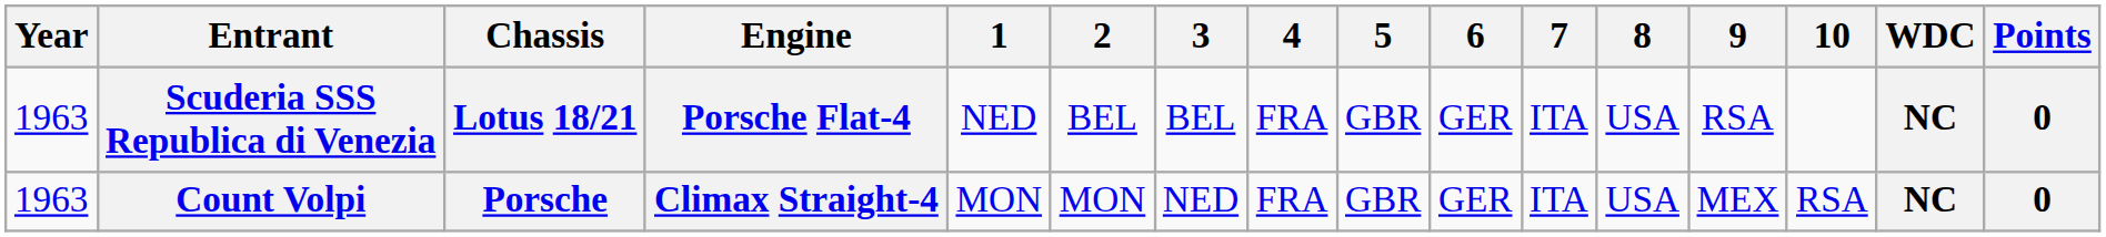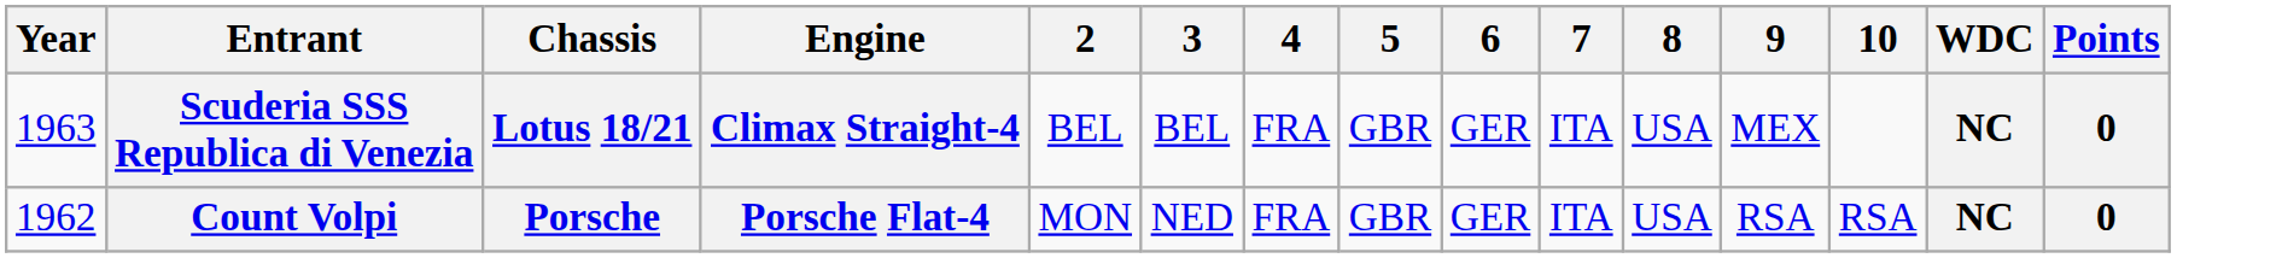 <table class="wikitable" style="text-align:center; font-size:90%">
 <tr>
 <th>Year</th>
 <th>Entrant</th>
 <th>Chassis</th>
 <th>Engine</th>
-<th>1</th>
 <th>2</th>
 <th>3</th>
 <th>4</th>
 <th>5</th>
 <th>6</th>
 <th>7</th>
 <th>8</th>
 <th>9</th>
 <th>10</th>
 <th>WDC</th>
 <th><a href='#'>Points</a></th>
 </tr>
 <tr>
 <td><a href='#'>1963</a></td>
 <th><a href='#'>Scuderia SSS<br>Republica di Venezia</a></th>
 <th><a href='#'>Lotus</a> <a href='#'>18/21</a></th>
-<th><a href='#'>Porsche</a> <a href='#'>Flat-4</a></th>
-<td><a href='#'>NED</a></td>
+<th><a href='#'>Climax</a> <a href='#'>Straight-4</a></th>
 <td><a href='#'>BEL</a></td>
 <td><a href='#'>BEL</a></td>
 <td><a href='#'>FRA</a><br></td>
 <td><a href='#'>GBR</a></td>
 <td><a href='#'>GER</a><br></td>
 <td><a href='#'>ITA</a></td>
 <td><a href='#'>USA</a></td>
-<td><a href='#'>RSA</a></td>
+<td><a href='#'>MEX</a></td>
 <td></td>
 <th>NC</th>
 <th>0</th>
 </tr>
 <tr>
-<td><a href='#'>1963</a></td>
+<td><a href='#'>1962</a></td>
 <th><a href='#'>Count Volpi</a></th>
 <th><a href='#'>Porsche</a></th>
-<th><a href='#'>Climax</a> <a href='#'>Straight-4</a></th>
-<td><a href='#'>MON</a></td>
+<th><a href='#'>Porsche</a> <a href='#'>Flat-4</a></th>
 <td><a href='#'>MON</a></td>
 <td><a href='#'>NED</a></td>
 <td><a href='#'>FRA</a></td>
 <td><a href='#'>GBR</a></td>
 <td><a href='#'>GER</a></td>
 <td><a href='#'>ITA</a><br></td>
 <td><a href='#'>USA</a></td>
-<td><a href='#'>MEX</a></td>
+<td><a href='#'>RSA</a></td>
 <td><a href='#'>RSA</a></td>
 <th>NC</th>
 <th>0</th>
 </tr>
 </table>
